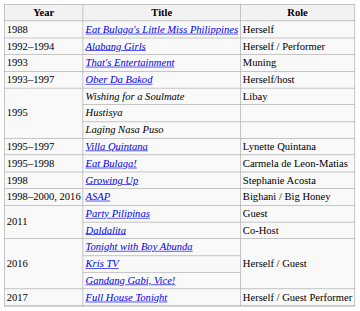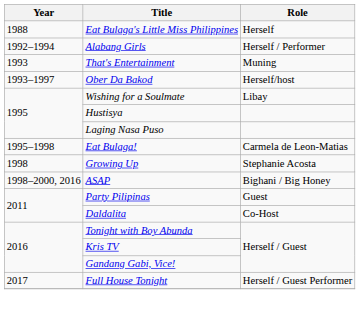 <table class="wikitable sortable">
 <tr>
 <th>Year</th>
 <th>Title</th>
 <th>Role</th>
 </tr>
 <tr>
 <td>1988</td>
 <td><em><a href='#'>Eat Bulaga's Little Miss Philippines</a></em></td>
 <td>Herself</td>
 </tr>
 <tr>
 <td>1992–1994</td>
 <td><em><a href='#'>Alabang Girls</a></em></td>
 <td>Herself / Performer</td>
 </tr>
 <tr>
 <td>1993</td>
 <td><em><a href='#'>That's Entertainment</a></em></td>
 <td>Muning</td>
 </tr>
 <tr>
 <td>1993–1997</td>
 <td><em><a href='#'>Ober Da Bakod</a></em></td>
 <td>Herself/host</td>
 </tr>
 <tr>
 <td rowspan="3">1995</td>
 <td><em>Wishing for a Soulmate</em></td>
 <td>Libay</td>
 </tr>
 <tr>
 <td><em>Hustisya</em></td>
 <td></td>
 </tr>
 <tr>
 <td><em>Laging Nasa Puso</em></td>
 <td></td>
-</tr>
-<tr>
-<td>1995–1997</td>
-<td><em><a href='#'>Villa Quintana</a></em></td>
-<td>Lynette Quintana</td>
 </tr>
 <tr>
 <td>1995–1998</td>
 <td><em><a href='#'>Eat Bulaga!</a></em></td>
 <td>Carmela de Leon-Matias</td>
 </tr>
 <tr>
 <td>1998</td>
 <td><em><a href='#'>Growing Up</a></em></td>
 <td>Stephanie Acosta</td>
 </tr>
 <tr>
 <td>1998–2000, 2016</td>
 <td><em><a href='#'>ASAP</a></em></td>
 <td>Bighani / Big Honey</td>
 </tr>
 <tr>
 <td rowspan="2">2011</td>
 <td><em><a href='#'>Party Pilipinas</a></em></td>
 <td>Guest</td>
 </tr>
 <tr>
 <td><em><a href='#'>Daldalita</a></em></td>
 <td>Co-Host</td>
 </tr>
 <tr>
 <td rowspan="3">2016</td>
 <td><em><a href='#'>Tonight with Boy Abunda</a></em></td>
 <td rowspan="3">Herself / Guest</td>
 </tr>
 <tr>
 <td><em><a href='#'>Kris TV</a></em></td>
 </tr>
 <tr>
 <td><em><a href='#'>Gandang Gabi, Vice!</a></em></td>
 </tr>
 <tr>
 <td>2017</td>
 <td><em><a href='#'>Full House Tonight</a></em></td>
 <td>Herself / Guest Performer</td>
 </tr>
 <tr>
 </tr>
 </table>
